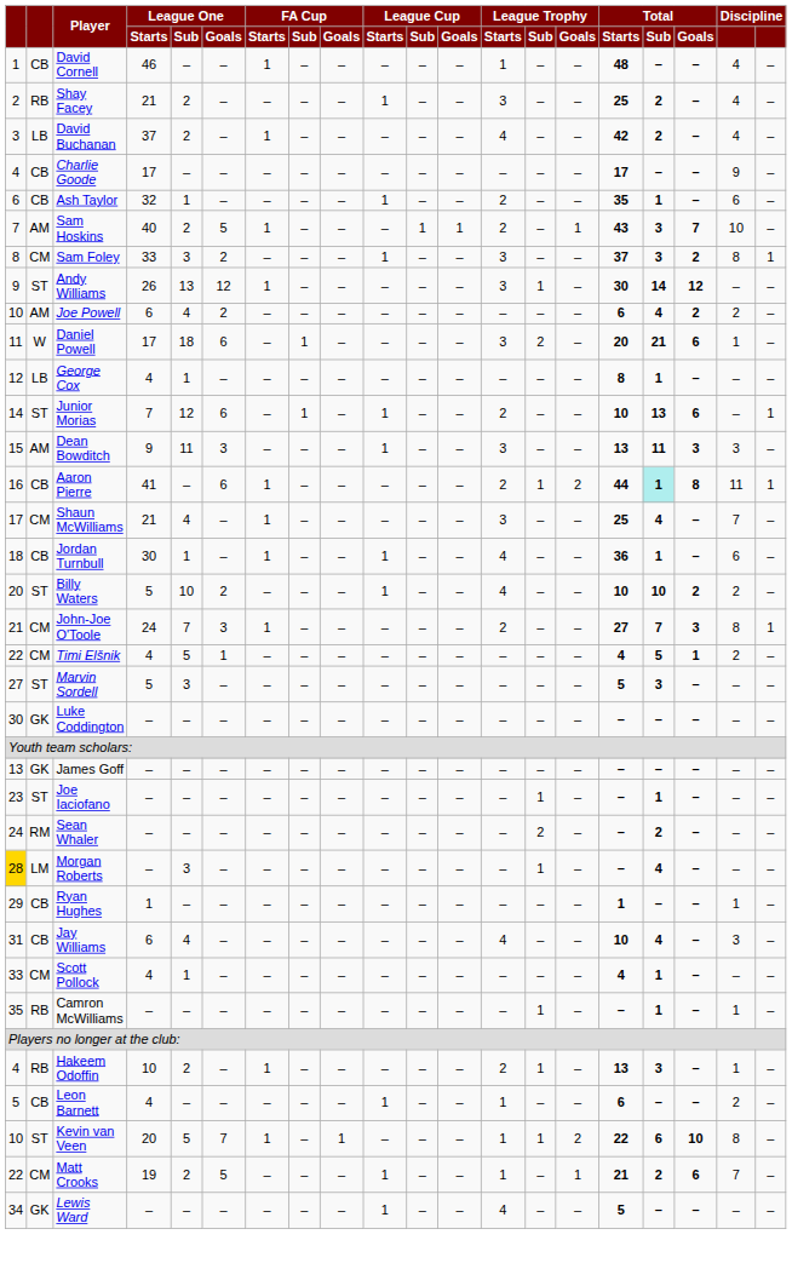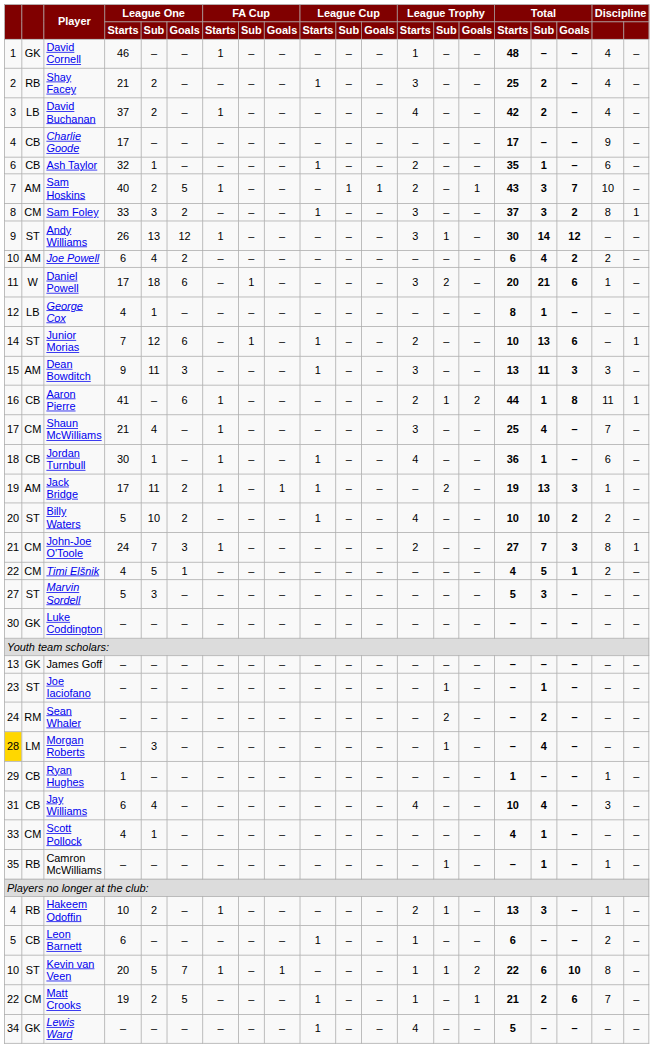 <table class="wikitable"  style="text-align:center; font-size:90%; width:82%;">
 <tr>
 <th rowspan="2" style="background:maroon; color:white;  width: 4%"></th>
 <th rowspan="2" style="background:maroon; color:white;  width: 4%"></th>
 <th rowspan="2" style="background:maroon; color:white; ">Player</th>
 <th colspan="3" style="background:maroon; color:white; ">League One</th>
 <th colspan="3" style="background:maroon; color:white; ">FA Cup</th>
 <th colspan="3" style="background:maroon; color:white; ">League Cup</th>
 <th colspan="3" style="background:maroon; color:white; ">League Trophy</th>
 <th colspan="3" style="background:maroon; color:white; ">Total</th>
 <th colspan="2" style="background:maroon; color:white; ">Discipline</th>
 </tr>
 <tr>
 <th style="background:maroon; color:white;  width: 4%;">Starts</th>
 <th style="background:maroon; color:white;  width: 4%;">Sub</th>
 <th style="background:maroon; color:white;  width: 4%;">Goals</th>
 <th style="background:maroon; color:white;  width: 4%;">Starts</th>
 <th style="background:maroon; color:white;  width: 4%;">Sub</th>
 <th style="background:maroon; color:white;  width: 4%;">Goals</th>
 <th style="background:maroon; color:white;  width: 4%;">Starts</th>
 <th style="background:maroon; color:white;  width: 4%;">Sub</th>
 <th style="background:maroon; color:white;  width: 4%;">Goals</th>
 <th style="background:maroon; color:white;  width: 4%;">Starts</th>
 <th style="background:maroon; color:white;  width: 4%;">Sub</th>
 <th style="background:maroon; color:white;  width: 4%;">Goals</th>
 <th style="background:maroon; color:white;  width: 4%;">Starts</th>
 <th style="background:maroon; color:white;  width: 4%;">Sub</th>
 <th style="background:maroon; color:white;  width: 4%;">Goals</th>
 <th style="background:maroon; color:white;  width: 4%;"></th>
 <th style="background:maroon; color:white;  width: 4%;"></th>
 </tr>
 <tr>
 <td>1</td>
-<td>CB</td>
+<td>GK</td>
 <td style="text-align:left;"><a href='#'>David Cornell</a></td>
 <td>46</td>
 <td>–</td>
 <td>–</td>
 <td>1</td>
 <td>–</td>
 <td>–</td>
 <td>–</td>
 <td>–</td>
 <td>–</td>
 <td>1</td>
 <td>–</td>
 <td>–</td>
 <td><strong>48</strong></td>
 <td><strong>–</strong></td>
 <td><strong>–</strong></td>
 <td>4</td>
 <td>–</td>
 </tr>
 <tr>
 <td>2</td>
 <td>RB</td>
 <td style="text-align:left;"><a href='#'>Shay Facey</a></td>
 <td>21</td>
 <td>2</td>
 <td>–</td>
 <td>–</td>
 <td>–</td>
 <td>–</td>
 <td>1</td>
 <td>–</td>
 <td>–</td>
 <td>3</td>
 <td>–</td>
 <td>–</td>
 <td><strong>25</strong></td>
 <td><strong>2</strong></td>
 <td><strong>–</strong></td>
 <td>4</td>
 <td>–</td>
 </tr>
 <tr>
 <td>3</td>
 <td>LB</td>
 <td style="text-align:left;"><a href='#'>David Buchanan</a></td>
 <td>37</td>
 <td>2</td>
 <td>–</td>
 <td>1</td>
 <td>–</td>
 <td>–</td>
 <td>–</td>
 <td>–</td>
 <td>–</td>
 <td>4</td>
 <td>–</td>
 <td>–</td>
 <td><strong>42</strong></td>
 <td><strong>2</strong></td>
 <td><strong>–</strong></td>
 <td>4</td>
 <td>–</td>
 </tr>
 <tr>
 <td>4</td>
 <td>CB</td>
 <td style="text-align:left;"><em><a href='#'>Charlie Goode</a></em></td>
 <td>17</td>
 <td>–</td>
 <td>–</td>
 <td>–</td>
 <td>–</td>
 <td>–</td>
 <td>–</td>
 <td>–</td>
 <td>–</td>
 <td>–</td>
 <td>–</td>
 <td>–</td>
 <td><strong>17</strong></td>
 <td><strong>–</strong></td>
 <td><strong>–</strong></td>
 <td>9</td>
 <td>–</td>
 </tr>
 <tr>
 <td>6</td>
 <td>CB</td>
 <td style="text-align:left;"><a href='#'>Ash Taylor</a></td>
 <td>32</td>
 <td>1</td>
 <td>–</td>
 <td>–</td>
 <td>–</td>
 <td>–</td>
 <td>1</td>
 <td>–</td>
 <td>–</td>
 <td>2</td>
 <td>–</td>
 <td>–</td>
 <td><strong>35</strong></td>
 <td><strong>1</strong></td>
 <td><strong>–</strong></td>
 <td>6</td>
 <td>–</td>
 </tr>
 <tr>
 <td>7</td>
 <td>AM</td>
 <td style="text-align:left;"><a href='#'>Sam Hoskins</a></td>
 <td>40</td>
 <td>2</td>
 <td>5</td>
 <td>1</td>
 <td>–</td>
 <td>–</td>
 <td>–</td>
 <td>1</td>
 <td>1</td>
 <td>2</td>
 <td>–</td>
 <td>1</td>
 <td><strong>43</strong></td>
 <td><strong>3</strong></td>
 <td><strong>7</strong></td>
 <td>10</td>
 <td>–</td>
 </tr>
 <tr>
 <td>8</td>
 <td>CM</td>
 <td style="text-align:left;"><a href='#'>Sam Foley</a></td>
 <td>33</td>
 <td>3</td>
 <td>2</td>
 <td>–</td>
 <td>–</td>
 <td>–</td>
 <td>1</td>
 <td>–</td>
 <td>–</td>
 <td>3</td>
 <td>–</td>
 <td>–</td>
 <td><strong>37</strong></td>
 <td><strong>3</strong></td>
 <td><strong>2</strong></td>
 <td>8</td>
 <td>1</td>
 </tr>
 <tr>
 <td>9</td>
 <td>ST</td>
 <td style="text-align:left;"><a href='#'>Andy Williams</a></td>
 <td>26</td>
 <td>13</td>
 <td>12</td>
 <td>1</td>
 <td>–</td>
 <td>–</td>
 <td>–</td>
 <td>–</td>
 <td>–</td>
 <td>3</td>
 <td>1</td>
 <td>–</td>
 <td><strong>30</strong></td>
 <td><strong>14</strong></td>
 <td><strong>12</strong></td>
 <td>–</td>
 <td>–</td>
 </tr>
 <tr>
 <td>10</td>
 <td>AM</td>
 <td style="text-align:left;"><em><a href='#'>Joe Powell</a></em></td>
 <td>6</td>
 <td>4</td>
 <td>2</td>
 <td>–</td>
 <td>–</td>
 <td>–</td>
 <td>–</td>
 <td>–</td>
 <td>–</td>
 <td>–</td>
 <td>–</td>
 <td>–</td>
 <td><strong>6</strong></td>
 <td><strong>4</strong></td>
 <td><strong>2</strong></td>
 <td>2</td>
 <td>–</td>
 </tr>
 <tr>
 <td>11</td>
 <td>W</td>
 <td style="text-align:left;"><a href='#'>Daniel Powell</a></td>
 <td>17</td>
 <td>18</td>
 <td>6</td>
 <td>–</td>
 <td>1</td>
 <td>–</td>
 <td>–</td>
 <td>–</td>
 <td>–</td>
 <td>3</td>
 <td>2</td>
 <td>–</td>
 <td><strong>20</strong></td>
 <td><strong>21</strong></td>
 <td><strong>6</strong></td>
 <td>1</td>
 <td>–</td>
 </tr>
 <tr>
 <td>12</td>
 <td>LB</td>
 <td style="text-align:left;"><em><a href='#'>George Cox</a></em></td>
 <td>4</td>
 <td>1</td>
 <td>–</td>
 <td>–</td>
 <td>–</td>
 <td>–</td>
 <td>–</td>
 <td>–</td>
 <td>–</td>
 <td>–</td>
 <td>–</td>
 <td>–</td>
 <td><strong>8</strong></td>
 <td><strong>1</strong></td>
 <td><strong>–</strong></td>
 <td>–</td>
 <td>–</td>
 </tr>
 <tr>
 <td>14</td>
 <td>ST</td>
 <td style="text-align:left;"><a href='#'>Junior Morias</a></td>
 <td>7</td>
 <td>12</td>
 <td>6</td>
 <td>–</td>
 <td>1</td>
 <td>–</td>
 <td>1</td>
 <td>–</td>
 <td>–</td>
 <td>2</td>
 <td>–</td>
 <td>–</td>
 <td><strong>10</strong></td>
 <td><strong>13</strong></td>
 <td><strong>6</strong></td>
 <td>–</td>
 <td>1</td>
 </tr>
 <tr>
 <td>15</td>
 <td>AM</td>
 <td style="text-align:left;"><a href='#'>Dean Bowditch</a></td>
 <td>9</td>
 <td>11</td>
 <td>3</td>
 <td>–</td>
 <td>–</td>
 <td>–</td>
 <td>1</td>
 <td>–</td>
 <td>–</td>
 <td>3</td>
 <td>–</td>
 <td>–</td>
 <td><strong>13</strong></td>
 <td><strong>11</strong></td>
 <td><strong>3</strong></td>
 <td>3</td>
 <td>–</td>
 </tr>
 <tr>
 <td>16</td>
 <td>CB</td>
 <td style="text-align:left;"><a href='#'>Aaron Pierre</a></td>
 <td>41</td>
 <td>–</td>
 <td>6</td>
 <td>1</td>
 <td>–</td>
 <td>–</td>
 <td>–</td>
 <td>–</td>
 <td>–</td>
 <td>2</td>
 <td>1</td>
 <td>2</td>
 <td><strong>44</strong></td>
-<td style="background: paleturquoise;"><strong>1</strong></td>
+<td><strong>1</strong></td>
 <td><strong>8</strong></td>
 <td>11</td>
 <td>1</td>
 </tr>
 <tr>
 <td>17</td>
 <td>CM</td>
 <td style="text-align:left;"><a href='#'>Shaun McWilliams</a></td>
 <td>21</td>
 <td>4</td>
 <td>–</td>
 <td>1</td>
 <td>–</td>
 <td>–</td>
 <td>–</td>
 <td>–</td>
 <td>–</td>
 <td>3</td>
 <td>–</td>
 <td>–</td>
 <td><strong>25</strong></td>
 <td><strong>4</strong></td>
 <td><strong>–</strong></td>
 <td>7</td>
 <td>–</td>
 </tr>
 <tr>
 <td>18</td>
 <td>CB</td>
 <td style="text-align:left;"><a href='#'>Jordan Turnbull</a></td>
 <td>30</td>
 <td>1</td>
 <td>–</td>
 <td>1</td>
 <td>–</td>
 <td>–</td>
 <td>1</td>
 <td>–</td>
 <td>–</td>
 <td>4</td>
 <td>–</td>
 <td>–</td>
 <td><strong>36</strong></td>
 <td><strong>1</strong></td>
 <td><strong>–</strong></td>
 <td>6</td>
+<td>–</td>
+</tr>
+<tr>
+<td>19</td>
+<td>AM</td>
+<td style="text-align:left;"><a href='#'>Jack Bridge</a></td>
+<td>17</td>
+<td>11</td>
+<td>2</td>
+<td>1</td>
+<td>–</td>
+<td>1</td>
+<td>1</td>
+<td>–</td>
+<td>–</td>
+<td>–</td>
+<td>2</td>
+<td>–</td>
+<td><strong>19</strong></td>
+<td><strong>13</strong></td>
+<td><strong>3</strong></td>
+<td>1</td>
 <td>–</td>
 </tr>
 <tr>
 <td>20</td>
 <td>ST</td>
 <td style="text-align:left;"><a href='#'>Billy Waters</a></td>
 <td>5</td>
 <td>10</td>
 <td>2</td>
 <td>–</td>
 <td>–</td>
 <td>–</td>
 <td>1</td>
 <td>–</td>
 <td>–</td>
 <td>4</td>
 <td>–</td>
 <td>–</td>
 <td><strong>10</strong></td>
 <td><strong>10</strong></td>
 <td><strong>2</strong></td>
 <td>2</td>
 <td>–</td>
 </tr>
 <tr>
 <td>21</td>
 <td>CM</td>
 <td style="text-align:left;"><a href='#'>John-Joe O'Toole</a></td>
 <td>24</td>
 <td>7</td>
 <td>3</td>
 <td>1</td>
 <td>–</td>
 <td>–</td>
 <td>–</td>
 <td>–</td>
 <td>–</td>
 <td>2</td>
 <td>–</td>
 <td>–</td>
 <td><strong>27</strong></td>
 <td><strong>7</strong></td>
 <td><strong>3</strong></td>
 <td>8</td>
 <td>1</td>
 </tr>
 <tr>
 <td>22</td>
 <td>CM</td>
 <td style="text-align:left;"><em><a href='#'>Timi Elšnik</a></em></td>
 <td>4</td>
 <td>5</td>
 <td>1</td>
 <td>–</td>
 <td>–</td>
 <td>–</td>
 <td>–</td>
 <td>–</td>
 <td>–</td>
 <td>–</td>
 <td>–</td>
 <td>–</td>
 <td><strong>4</strong></td>
 <td><strong>5</strong></td>
 <td><strong>1</strong></td>
 <td>2</td>
 <td>–</td>
 </tr>
 <tr>
 <td>27</td>
 <td>ST</td>
 <td style="text-align:left;"><em><a href='#'>Marvin Sordell</a></em></td>
 <td>5</td>
 <td>3</td>
 <td>–</td>
 <td>–</td>
 <td>–</td>
 <td>–</td>
 <td>–</td>
 <td>–</td>
 <td>–</td>
 <td>–</td>
 <td>–</td>
 <td>–</td>
 <td><strong>5</strong></td>
 <td><strong>3</strong></td>
 <td><strong>–</strong></td>
 <td>–</td>
 <td>–</td>
 </tr>
 <tr>
 <td>30</td>
 <td>GK</td>
 <td style="text-align:left;"><a href='#'>Luke Coddington</a></td>
 <td>–</td>
 <td>–</td>
 <td>–</td>
 <td>–</td>
 <td>–</td>
 <td>–</td>
 <td>–</td>
 <td>–</td>
 <td>–</td>
 <td>–</td>
 <td>–</td>
 <td>–</td>
 <td><strong>–</strong></td>
 <td><strong>–</strong></td>
 <td><strong>–</strong></td>
 <td>–</td>
 <td>–</td>
 </tr>
 <tr>
 <td colspan="20" style="background:#dcdcdc; text-align:left;"><em>Youth team scholars:</em></td>
 </tr>
 <tr>
 <td>13</td>
 <td>GK</td>
 <td style="text-align:left;">James Goff</td>
 <td>–</td>
 <td>–</td>
 <td>–</td>
 <td>–</td>
 <td>–</td>
 <td>–</td>
 <td>–</td>
 <td>–</td>
 <td>–</td>
 <td>–</td>
 <td>–</td>
 <td>–</td>
 <td><strong>–</strong></td>
 <td><strong>–</strong></td>
 <td><strong>–</strong></td>
 <td>–</td>
 <td>–</td>
 </tr>
 <tr>
 <td>23</td>
 <td>ST</td>
 <td style="text-align:left;"><a href='#'>Joe Iaciofano</a></td>
 <td>–</td>
 <td>–</td>
 <td>–</td>
 <td>–</td>
 <td>–</td>
 <td>–</td>
 <td>–</td>
 <td>–</td>
 <td>–</td>
 <td>–</td>
 <td>1</td>
 <td>–</td>
 <td><strong>–</strong></td>
 <td><strong>1</strong></td>
 <td><strong>–</strong></td>
 <td>–</td>
 <td>–</td>
 </tr>
 <tr>
 <td>24</td>
 <td>RM</td>
 <td style="text-align:left;"><a href='#'>Sean Whaler</a></td>
 <td>–</td>
 <td>–</td>
 <td>–</td>
 <td>–</td>
 <td>–</td>
 <td>–</td>
 <td>–</td>
 <td>–</td>
 <td>–</td>
 <td>–</td>
 <td>2</td>
 <td>–</td>
 <td><strong>–</strong></td>
 <td><strong>2</strong></td>
 <td><strong>–</strong></td>
 <td>–</td>
 <td>–</td>
 </tr>
 <tr>
 <td style="background: gold;">28</td>
 <td>LM</td>
 <td style="text-align:left;"><a href='#'>Morgan Roberts</a></td>
 <td>–</td>
 <td>3</td>
 <td>–</td>
 <td>–</td>
 <td>–</td>
 <td>–</td>
 <td>–</td>
 <td>–</td>
 <td>–</td>
 <td>–</td>
 <td>1</td>
 <td>–</td>
 <td><strong>–</strong></td>
 <td><strong>4</strong></td>
 <td><strong>–</strong></td>
 <td>–</td>
 <td>–</td>
 </tr>
 <tr>
 <td>29</td>
 <td>CB</td>
 <td style="text-align:left;"><a href='#'>Ryan Hughes</a></td>
 <td>1</td>
 <td>–</td>
 <td>–</td>
 <td>–</td>
 <td>–</td>
 <td>–</td>
 <td>–</td>
 <td>–</td>
 <td>–</td>
 <td>–</td>
 <td>–</td>
 <td>–</td>
 <td><strong>1</strong></td>
 <td><strong>–</strong></td>
 <td><strong>–</strong></td>
 <td>1</td>
 <td>–</td>
 </tr>
 <tr>
 <td>31</td>
 <td>CB</td>
 <td style="text-align:left;"><a href='#'>Jay Williams</a></td>
 <td>6</td>
 <td>4</td>
 <td>–</td>
 <td>–</td>
 <td>–</td>
 <td>–</td>
 <td>–</td>
 <td>–</td>
 <td>–</td>
 <td>4</td>
 <td>–</td>
 <td>–</td>
 <td><strong>10</strong></td>
 <td><strong>4</strong></td>
 <td><strong>–</strong></td>
 <td>3</td>
 <td>–</td>
 </tr>
 <tr>
 <td>33</td>
 <td>CM</td>
 <td style="text-align:left;"><a href='#'>Scott Pollock</a></td>
 <td>4</td>
 <td>1</td>
 <td>–</td>
 <td>–</td>
 <td>–</td>
 <td>–</td>
 <td>–</td>
 <td>–</td>
 <td>–</td>
 <td>–</td>
 <td>–</td>
 <td>–</td>
 <td><strong>4</strong></td>
 <td><strong>1</strong></td>
 <td><strong>–</strong></td>
 <td>–</td>
 <td>–</td>
 </tr>
 <tr>
 <td>35</td>
 <td>RB</td>
 <td style="text-align:left;">Camron McWilliams</td>
 <td>–</td>
 <td>–</td>
 <td>–</td>
 <td>–</td>
 <td>–</td>
 <td>–</td>
 <td>–</td>
 <td>–</td>
 <td>–</td>
 <td>–</td>
 <td>1</td>
 <td>–</td>
 <td><strong>–</strong></td>
 <td><strong>1</strong></td>
 <td><strong>–</strong></td>
 <td>1</td>
 <td>–</td>
 </tr>
 <tr>
 <td colspan="20" style="background:#dcdcdc; text-align:left;"><em>Players no longer at the club:</em></td>
 </tr>
 <tr>
 <td>4</td>
 <td>RB</td>
 <td style="text-align:left;"><a href='#'>Hakeem Odoffin</a></td>
 <td>10</td>
 <td>2</td>
 <td>–</td>
 <td>1</td>
 <td>–</td>
 <td>–</td>
 <td>–</td>
 <td>–</td>
 <td>–</td>
 <td>2</td>
 <td>1</td>
 <td>–</td>
 <td><strong>13</strong></td>
 <td><strong>3</strong></td>
 <td><strong>–</strong></td>
 <td>1</td>
 <td>–</td>
 </tr>
 <tr>
 <td>5</td>
 <td>CB</td>
 <td style="text-align:left;"><a href='#'>Leon Barnett</a></td>
-<td>4</td>
+<td>6</td>
 <td>–</td>
 <td>–</td>
 <td>–</td>
 <td>–</td>
 <td>–</td>
 <td>1</td>
 <td>–</td>
 <td>–</td>
 <td>1</td>
 <td>–</td>
 <td>–</td>
 <td><strong>6</strong></td>
 <td><strong>–</strong></td>
 <td><strong>–</strong></td>
 <td>2</td>
 <td>–</td>
 </tr>
 <tr>
 <td>10</td>
 <td>ST</td>
 <td style="text-align:left;"><a href='#'>Kevin van Veen</a></td>
 <td>20</td>
 <td>5</td>
 <td>7</td>
 <td>1</td>
 <td>–</td>
 <td>1</td>
 <td>–</td>
 <td>–</td>
 <td>–</td>
 <td>1</td>
 <td>1</td>
 <td>2</td>
 <td><strong>22</strong></td>
 <td><strong>6</strong></td>
 <td><strong>10</strong></td>
 <td>8</td>
 <td>–</td>
 </tr>
 <tr>
 <td>22</td>
 <td>CM</td>
 <td style="text-align:left;"><a href='#'>Matt Crooks</a></td>
 <td>19</td>
 <td>2</td>
 <td>5</td>
 <td>–</td>
 <td>–</td>
 <td>–</td>
 <td>1</td>
 <td>–</td>
 <td>–</td>
 <td>1</td>
 <td>–</td>
 <td>1</td>
 <td><strong>21</strong></td>
 <td><strong>2</strong></td>
 <td><strong>6</strong></td>
 <td>7</td>
 <td>–</td>
 </tr>
 <tr>
 <td>34</td>
 <td>GK</td>
 <td style="text-align:left;"><em><a href='#'>Lewis Ward</a></em></td>
 <td>–</td>
 <td>–</td>
 <td>–</td>
 <td>–</td>
 <td>–</td>
 <td>–</td>
 <td>1</td>
 <td>–</td>
 <td>–</td>
 <td>4</td>
 <td>–</td>
 <td>–</td>
 <td><strong>5</strong></td>
 <td><strong>–</strong></td>
 <td><strong>–</strong></td>
 <td>–</td>
 <td>–</td>
 </tr>
 </table>
